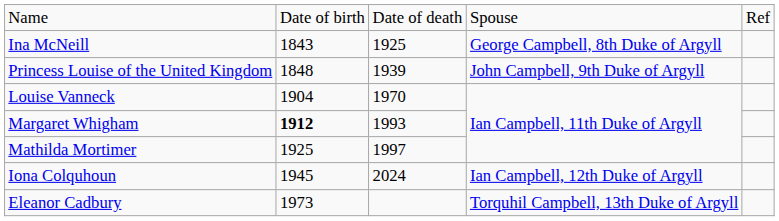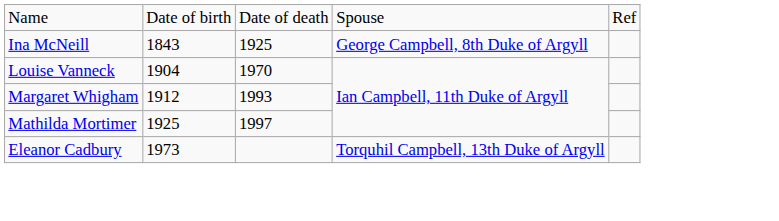 <table class="wikitable sortable">
 <tr>
 <td>Name</td>
 <td>Date of birth</td>
 <td>Date of death</td>
 <td>Spouse</td>
 <td class="unsorted">Ref</td>
 </tr>
 <tr>
 <td><a href='#'>Ina McNeill</a></td>
 <td>1843</td>
 <td>1925</td>
 <td><a href='#'>George Campbell, 8th Duke of Argyll</a></td>
 <td></td>
 </tr>
 <tr>
-<td><a href='#'>Princess Louise of the United Kingdom</a></td>
-<td>1848</td>
-<td>1939</td>
-<td><a href='#'>John Campbell, 9th Duke of Argyll</a></td>
-<td></td>
-</tr>
-<tr>
 <td><a href='#'>Louise Vanneck</a></td>
 <td>1904</td>
 <td>1970</td>
 <td rowspan="3"><a href='#'>Ian Campbell, 11th Duke of Argyll</a></td>
 <td></td>
 </tr>
 <tr>
 <td><a href='#'>Margaret Whigham</a></td>
-<td><strong>1912</strong></td>
+<td>1912</td>
 <td>1993</td>
 <td></td>
 </tr>
 <tr>
 <td><a href='#'>Mathilda Mortimer</a></td>
 <td>1925</td>
 <td>1997</td>
 <td></td>
 </tr>
 <tr>
-<td><a href='#'>Iona Colquhoun</a></td>
-<td>1945</td>
-<td>2024</td>
-<td><a href='#'>Ian Campbell, 12th Duke of Argyll</a></td>
-<td></td>
-</tr>
-<tr>
 <td><a href='#'>Eleanor Cadbury</a></td>
 <td>1973</td>
 <td></td>
 <td><a href='#'>Torquhil Campbell, 13th Duke of Argyll</a></td>
 <td></td>
 </tr>
 </table>
